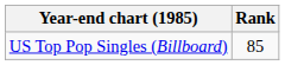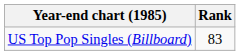 <table class="wikitable sortable">
 <tr>
 <th>Year-end chart (1985)</th>
 <th>Rank</th>
 </tr>
 <tr>
 <td><a href='#'>US Top Pop Singles (<em>Billboard</em>)</a></td>
-<td style="text-align:center;">85</td>
+<td style="text-align:center;">83</td>
 </tr>
 </table>
